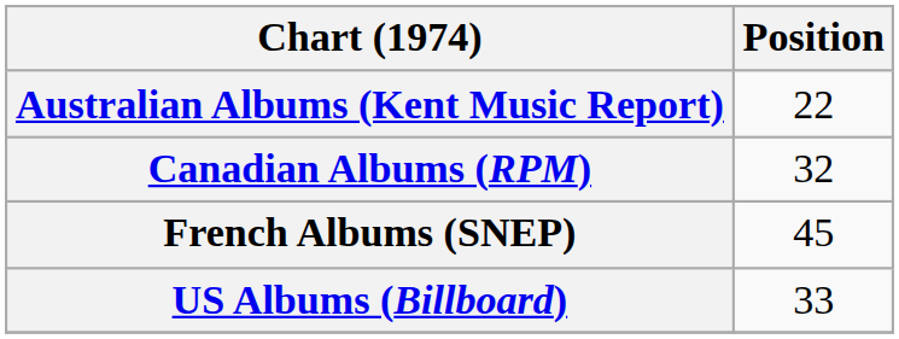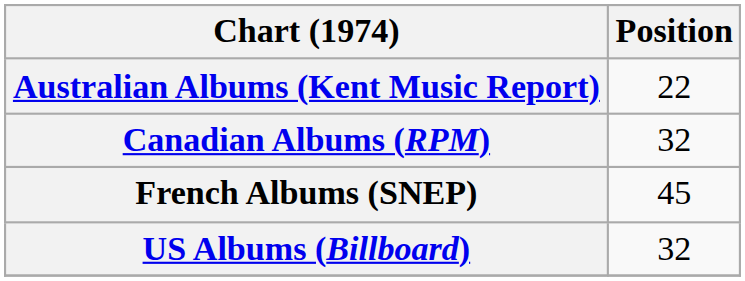 <table class="wikitable plainrowheaders sortable" style="text-align:center;">
 <tr>
 <th>Chart (1974)</th>
 <th>Position</th>
 </tr>
 <tr>
 <th scope="row"><a href='#'>Australian Albums (Kent Music Report)</a></th>
 <td>22</td>
 </tr>
 <tr>
 <th scope="row"><a href='#'>Canadian Albums (<em>RPM</em>)</a></th>
 <td>32</td>
 </tr>
 <tr>
 <th scope="row">French Albums (SNEP)</th>
 <td>45</td>
 </tr>
 <tr>
 <th scope="row"><a href='#'>US Albums (<em>Billboard</em>)</a></th>
-<td>33</td>
+<td>32</td>
 </tr>
 <tr>
 </tr>
 </table>
